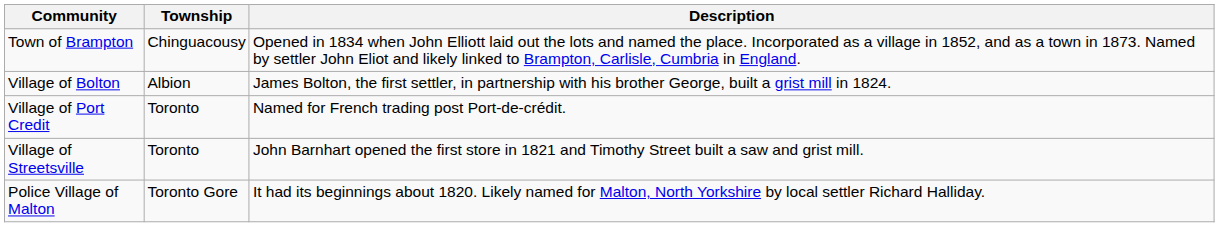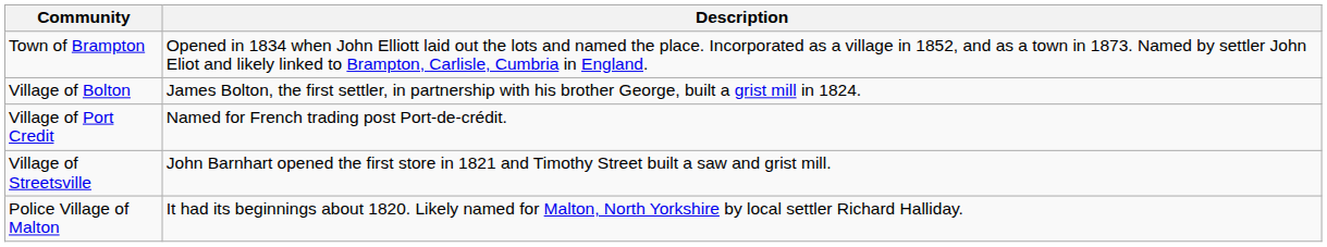 <table class = "wikitable">
 <tr>
 <th>Community</th>
-<th>Township</th>
 <th>Description</th>
 </tr>
 <tr valign ="top">
 <td>Town of <a href='#'>Brampton</a></td>
-<td>Chinguacousy</td>
 <td>Opened in 1834 when John Elliott laid out the lots and named the place. Incorporated as a village in 1852, and as a town in 1873. Named by settler John Eliot and likely linked to <a href='#'>Brampton, Carlisle, Cumbria</a> in <a href='#'>England</a>.</td>
 </tr>
 <tr valign ="top">
 <td>Village of <a href='#'>Bolton</a></td>
-<td>Albion</td>
 <td>James Bolton, the first settler, in partnership with his brother George, built a <a href='#'>grist mill</a> in 1824.</td>
 </tr>
 <tr valign ="top">
 <td>Village of <a href='#'>Port Credit</a></td>
-<td>Toronto</td>
 <td>Named for French trading post Port-de-crédit.</td>
 </tr>
 <tr valign ="top">
 <td>Village of <a href='#'>Streetsville</a></td>
-<td>Toronto</td>
 <td>John Barnhart opened the first store in 1821 and Timothy Street built a saw and grist mill.</td>
 </tr>
 <tr valign ="top">
 <td>Police Village of <a href='#'>Malton</a></td>
-<td>Toronto Gore</td>
 <td>It had its beginnings about 1820. Likely named for <a href='#'>Malton, North Yorkshire</a> by local settler Richard Halliday.</td>
 </tr>
 </table>
